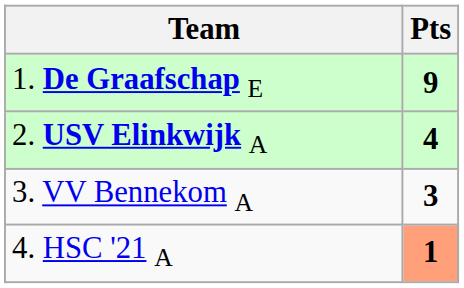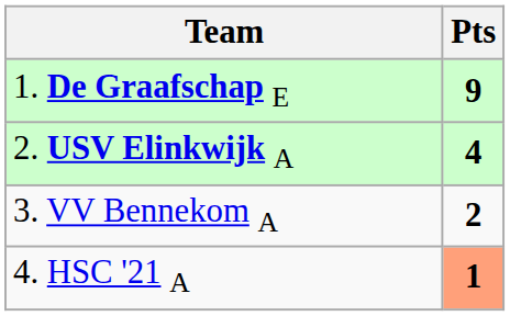 <table class="wikitable" style="text-align:center; float:left; margin-right:1em">
 <tr>
 <th style="width:200px">Team</th>
 <th width=20>Pts</th>
 </tr>
 <tr bgcolor=ccffcc>
 <td align=left>1. <strong><a href='#'>De Graafschap</a></strong> <sub>E</sub></td>
 <td><strong>9</strong></td>
 </tr>
 <tr bgcolor=ccffcc>
 <td align=left>2. <strong><a href='#'>USV Elinkwijk</a></strong> <sub>A</sub></td>
 <td><strong>4</strong></td>
 </tr>
 <tr>
 <td align=left>3. <a href='#'>VV Bennekom</a> <sub>A</sub></td>
-<td><strong>3</strong></td>
+<td><strong>2</strong></td>
 </tr>
 <tr>
 <td align=left>4. <a href='#'>HSC '21</a> <sub>A</sub></td>
 <td style="background: lightsalmon;"><strong>1</strong></td>
 </tr>
 </table>
